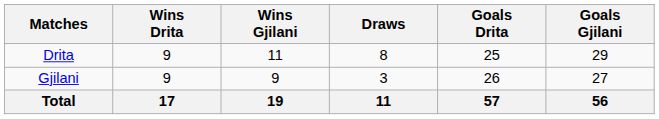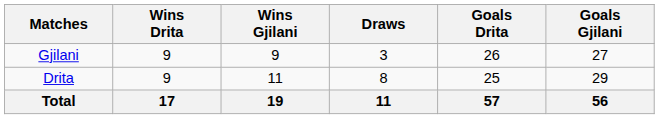 <table class="wikitable" style="text-align:center">
 <tr>
 <th align="center" bgcolor="#FFFFFF" width="10%">Matches</th>
 <th align="center" bgcolor="#FFFFFF" width="10%">Wins <br>Drita</th>
 <th align="center" bgcolor="#FFFFFF" width="10%">Wins <br>Gjilani</th>
 <th align="center" bgcolor="#FFFFFF" width="10%">Draws</th>
 <th align="center" bgcolor="#ABCDEF" width="10%">Goals <br>Drita</th>
 <th align="center" bgcolor="#CD5C5C" width="10%">Goals <br>Gjilani</th>
 </tr>
 <tr>
+<td><a href='#'>Gjilani</a></td>
+<td>9</td>
+<td>9</td>
+<td>3</td>
+<td>26</td>
+<td>27</td>
+</tr>
+<tr>
 <td><a href='#'>Drita</a></td>
 <td>9</td>
 <td>11</td>
 <td>8</td>
 <td>25</td>
 <td>29</td>
-</tr>
-<tr>
-<td><a href='#'>Gjilani</a></td>
-<td>9</td>
-<td>9</td>
-<td>3</td>
-<td>26</td>
-<td>27</td>
 </tr>
 <tr>
 <th>Total</th>
 <th>17</th>
 <th>19</th>
 <th>11</th>
 <th>57</th>
 <th>56</th>
 </tr>
 </table>
